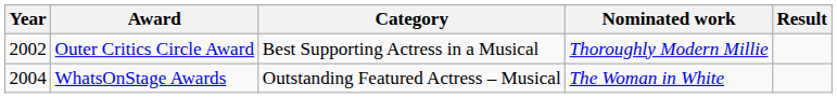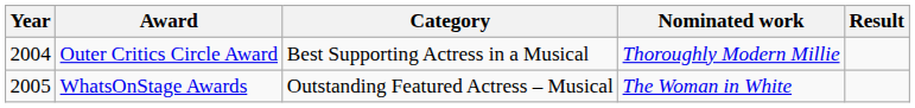 <table class="wikitable">
 <tr>
 <th>Year</th>
 <th>Award</th>
 <th>Category</th>
 <th>Nominated work</th>
 <th>Result</th>
 </tr>
 <tr>
-<td>2002</td>
+<td>2004</td>
 <td><a href='#'>Outer Critics Circle Award</a></td>
 <td>Best Supporting Actress in a Musical</td>
 <td><em><a href='#'>Thoroughly Modern Millie</a></em></td>
 <td></td>
 </tr>
 <tr>
-<td>2004</td>
+<td>2005</td>
 <td><a href='#'>WhatsOnStage Awards</a></td>
 <td>Outstanding Featured Actress – Musical</td>
 <td><em><a href='#'>The Woman in White</a></em></td>
 <td></td>
 </tr>
 </table>
